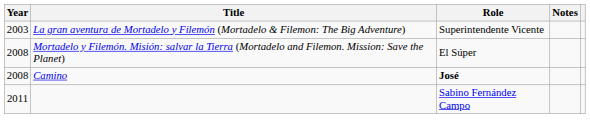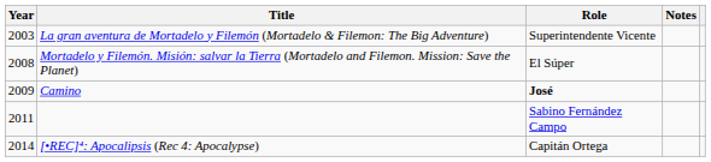 <table class="wikitable sortable">
 <tr>
 <th>Year</th>
 <th>Title</th>
 <th>Role</th>
 <th class="unsortable">Notes</th>
 <th></th>
 </tr>
 <tr>
 <td align = "center">2003</td>
 <td><em><a href='#'>La gran aventura de Mortadelo y Filemón</a></em> (<em>Mortadelo & Filemon: The Big Adventure</em>)</td>
 <td>Superintendente Vicente</td>
 <td></td>
 <td align = "center"></td>
 </tr>
 <tr>
 <td align = "center">2008</td>
 <td><em><a href='#'>Mortadelo y Filemón. Misión: salvar la Tierra</a></em> (<em>Mortadelo and Filemon. Mission: Save the Planet</em>)</td>
 <td>El Súper</td>
 <td></td>
 <td align = "center"></td>
 </tr>
 <tr>
-<td align = "center">2008</td>
+<td align = "center">2009</td>
 <td><em><a href='#'>Camino</a></em></td>
 <td><strong>José</strong></td>
 <td></td>
 <td align = "center"></td>
 </tr>
 <tr>
 <td align = "center">2011</td>
 <td><em></em></td>
 <td><a href='#'>Sabino Fernández Campo</a></td>
 <td></td>
 <td align = "center"></td>
 </tr>
+<tr>
+<td align = "center">2014</td>
+<td><em><a href='#'>[•REC]⁴: Apocalipsis</a></em> (<em>Rec 4: Apocalypse</em>)</td>
+<td>Capitán Ortega</td>
+<td></td>
+<td align = "center"></td>
+</tr>
 </table>
